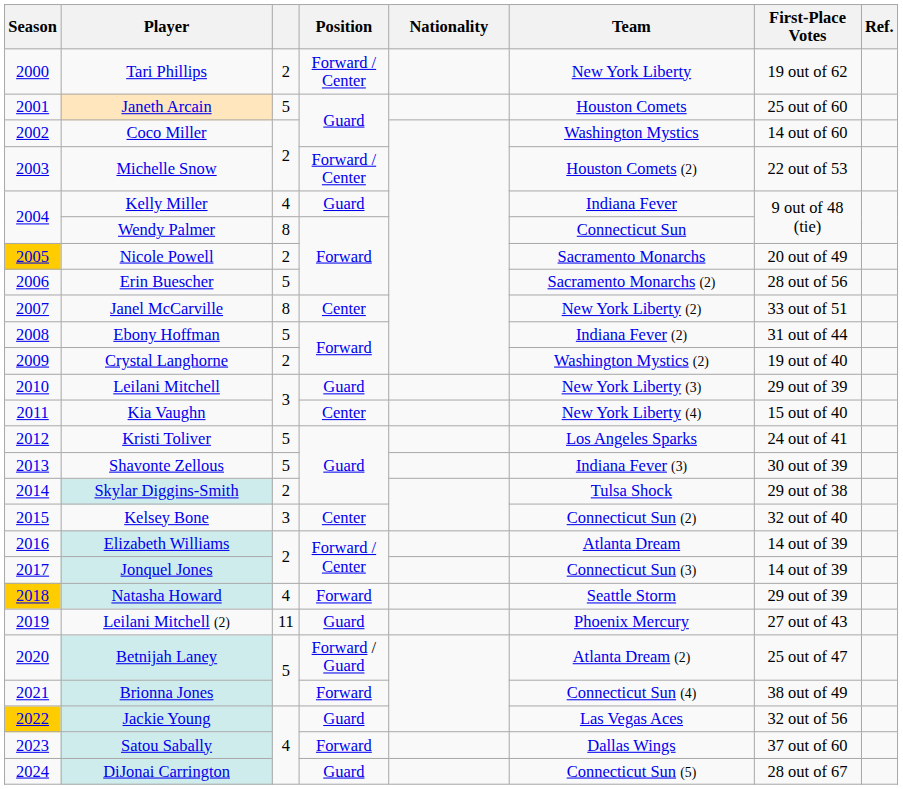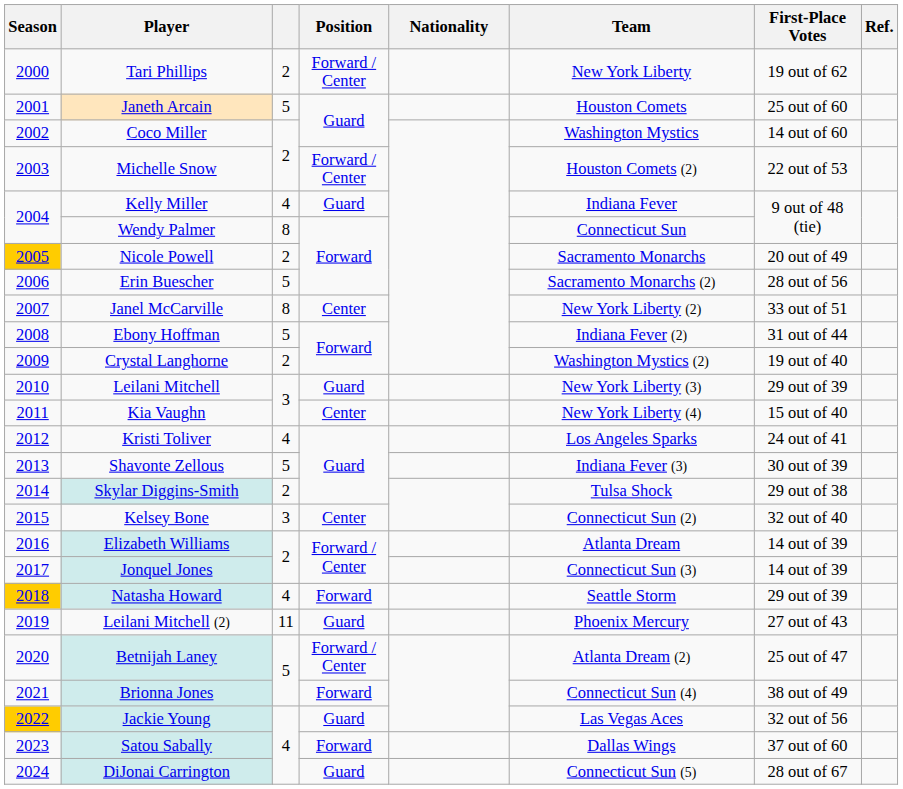 <table class="wikitable sortable" style="text-align:center;">
 <tr>
 <th scope="col" width="5%">Season</th>
 <th scope="col">Player</th>
 <th scope="col" width="3%"></th>
 <th scope="col" width="10%">Position</th>
 <th scope="col">Nationality</th>
 <th scope="col">Team</th>
 <th scope="col" width="12%">First-Place Votes</th>
 <th scope="col" width="1%" class="unsortable">Ref.</th>
 </tr>
 <tr>
 <td><a href='#'>2000</a></td>
 <td><a href='#'>Tari Phillips</a></td>
 <td>2</td>
 <td><a href='#'>Forward / Center</a></td>
 <td></td>
 <td><a href='#'>New York Liberty</a></td>
 <td>19 out of 62</td>
 <td></td>
 </tr>
 <tr>
 <td><a href='#'>2001</a></td>
 <td style="background-color:#FFE6BD"><a href='#'>Janeth Arcain</a></td>
 <td>5</td>
 <td rowspan=2><a href='#'>Guard</a></td>
 <td></td>
 <td><a href='#'>Houston Comets</a></td>
 <td>25 out of 60</td>
 <td></td>
 </tr>
 <tr>
 <td><a href='#'>2002</a></td>
 <td><a href='#'>Coco Miller</a></td>
 <td rowspan=2>2</td>
 <td rowspan=9></td>
 <td><a href='#'>Washington Mystics</a></td>
 <td>14 out of 60</td>
 <td></td>
 </tr>
 <tr>
 <td><a href='#'>2003</a></td>
 <td><a href='#'>Michelle Snow</a></td>
 <td><a href='#'>Forward / Center</a></td>
 <td><a href='#'>Houston Comets</a> <small>(2)</small></td>
 <td>22 out of 53</td>
 <td></td>
 </tr>
 <tr>
 <td rowspan=2><a href='#'>2004</a></td>
 <td><a href='#'>Kelly Miller</a></td>
 <td>4</td>
 <td><a href='#'>Guard</a></td>
 <td><a href='#'>Indiana Fever</a></td>
 <td rowspan=2>9 out of 48 (tie)</td>
 <td rowspan=2></td>
 </tr>
 <tr>
 <td><a href='#'>Wendy Palmer</a></td>
 <td>8</td>
 <td rowspan=3><a href='#'>Forward</a></td>
 <td><a href='#'>Connecticut Sun</a></td>
 </tr>
 <tr>
 <td style="background-color:#FFCC00"><a href='#'>2005</a></td>
 <td><a href='#'>Nicole Powell</a></td>
 <td>2</td>
 <td><a href='#'>Sacramento Monarchs</a></td>
 <td>20 out of 49</td>
 <td></td>
 </tr>
 <tr>
 <td><a href='#'>2006</a></td>
 <td><a href='#'>Erin Buescher</a></td>
 <td>5</td>
 <td><a href='#'>Sacramento Monarchs</a> <small>(2)</small></td>
 <td>28 out of 56</td>
 <td></td>
 </tr>
 <tr>
 <td><a href='#'>2007</a></td>
 <td><a href='#'>Janel McCarville</a></td>
 <td>8</td>
 <td><a href='#'>Center</a></td>
 <td><a href='#'>New York Liberty</a> <small>(2)</small></td>
 <td>33 out of 51</td>
 <td></td>
 </tr>
 <tr>
 <td><a href='#'>2008</a></td>
 <td><a href='#'>Ebony Hoffman</a></td>
 <td>5</td>
 <td rowspan=2><a href='#'>Forward</a></td>
 <td><a href='#'>Indiana Fever</a> <small>(2)</small></td>
 <td>31 out of 44</td>
 <td></td>
 </tr>
 <tr>
 <td><a href='#'>2009</a></td>
 <td><a href='#'>Crystal Langhorne</a></td>
 <td>2</td>
 <td><a href='#'>Washington Mystics</a> <small>(2)</small></td>
 <td>19 out of 40</td>
 <td></td>
 </tr>
 <tr>
 <td><a href='#'>2010</a></td>
 <td><a href='#'>Leilani Mitchell</a></td>
 <td rowspan=2>3</td>
 <td><a href='#'>Guard</a></td>
 <td></td>
 <td><a href='#'>New York Liberty</a> <small>(3)</small></td>
 <td>29 out of 39</td>
 <td></td>
 </tr>
 <tr>
 <td><a href='#'>2011</a></td>
 <td><a href='#'>Kia Vaughn</a></td>
 <td><a href='#'>Center</a></td>
 <td></td>
 <td><a href='#'>New York Liberty</a> <small>(4)</small></td>
 <td>15 out of 40</td>
 <td></td>
 </tr>
 <tr>
 <td><a href='#'>2012</a></td>
 <td><a href='#'>Kristi Toliver</a></td>
-<td>5</td>
+<td>4</td>
 <td rowspan=3><a href='#'>Guard</a></td>
 <td></td>
 <td><a href='#'>Los Angeles Sparks</a></td>
 <td>24 out of 41</td>
 <td></td>
 </tr>
 <tr>
 <td><a href='#'>2013</a></td>
 <td><a href='#'>Shavonte Zellous</a></td>
 <td>5</td>
 <td></td>
 <td><a href='#'>Indiana Fever</a> <small>(3)</small></td>
 <td>30 out of 39</td>
 <td></td>
 </tr>
 <tr>
 <td><a href='#'>2014</a></td>
 <td style="background-color:#CFECEC"><a href='#'>Skylar Diggins-Smith</a></td>
 <td>2</td>
 <td rowspan=2></td>
 <td><a href='#'>Tulsa Shock</a></td>
 <td>29 out of 38</td>
 <td></td>
 </tr>
 <tr>
 <td><a href='#'>2015</a></td>
 <td><a href='#'>Kelsey Bone</a></td>
 <td>3</td>
 <td><a href='#'>Center</a></td>
 <td><a href='#'>Connecticut Sun</a> <small>(2)</small></td>
 <td>32 out of 40</td>
 <td></td>
 </tr>
 <tr>
 <td><a href='#'>2016</a></td>
 <td style="background-color:#CFECEC"><a href='#'>Elizabeth Williams</a></td>
 <td rowspan=2>2</td>
 <td rowspan=2><a href='#'>Forward / Center</a></td>
 <td></td>
 <td><a href='#'>Atlanta Dream</a></td>
 <td>14 out of 39</td>
 <td></td>
 </tr>
 <tr>
 <td><a href='#'>2017</a></td>
 <td style="background-color:#CFECEC"><a href='#'>Jonquel Jones</a></td>
 <td></td>
 <td><a href='#'>Connecticut Sun</a> <small>(3)</small></td>
 <td>14 out of 39</td>
 <td></td>
 </tr>
 <tr>
 <td style="background-color:#FFCC00"><a href='#'>2018</a></td>
 <td style="background-color:#CFECEC"><a href='#'>Natasha Howard</a></td>
 <td>4</td>
 <td><a href='#'>Forward</a></td>
 <td></td>
 <td><a href='#'>Seattle Storm</a></td>
 <td>29 out of 39</td>
 <td></td>
 </tr>
 <tr>
 <td><a href='#'>2019</a></td>
 <td><a href='#'>Leilani Mitchell</a> <small>(2)</small></td>
 <td>11</td>
 <td><a href='#'>Guard</a></td>
 <td></td>
 <td><a href='#'>Phoenix Mercury</a></td>
 <td>27 out of 43</td>
 <td></td>
 </tr>
 <tr>
 <td><a href='#'>2020</a></td>
 <td style="background-color:#CFECEC"><a href='#'>Betnijah Laney</a></td>
 <td rowspan=2>5</td>
-<td><a href='#'>Forward</a> / <a href='#'>Guard</a></td>
+<td><a href='#'>Forward / Center</a></td>
 <td rowspan=3></td>
 <td><a href='#'>Atlanta Dream</a> <small>(2)</small></td>
 <td>25 out of 47</td>
 <td></td>
 </tr>
 <tr>
 <td><a href='#'>2021</a></td>
 <td style="background-color:#CFECEC"><a href='#'>Brionna Jones</a></td>
 <td><a href='#'>Forward</a></td>
 <td><a href='#'>Connecticut Sun</a> <small>(4)</small></td>
 <td>38 out of 49</td>
 <td></td>
 </tr>
 <tr>
 <td style="background-color:#FFCC00"><a href='#'>2022</a></td>
 <td style="background-color:#CFECEC"><a href='#'>Jackie Young</a></td>
 <td rowspan=3>4</td>
 <td><a href='#'>Guard</a></td>
 <td><a href='#'>Las Vegas Aces</a></td>
 <td>32 out of 56</td>
 <td></td>
 </tr>
 <tr>
 <td><a href='#'>2023</a></td>
 <td style="background-color:#CFECEC"><a href='#'>Satou Sabally</a></td>
 <td><a href='#'>Forward</a></td>
 <td></td>
 <td><a href='#'>Dallas Wings</a></td>
 <td>37 out of 60</td>
 <td></td>
 </tr>
 <tr>
 <td><a href='#'>2024</a></td>
 <td style="background-color:#CFECEC"><a href='#'>DiJonai Carrington</a></td>
 <td><a href='#'>Guard</a></td>
 <td></td>
 <td><a href='#'>Connecticut Sun</a> <small>(5)</small></td>
 <td>28 out of 67</td>
 <td></td>
 </tr>
 </table>
